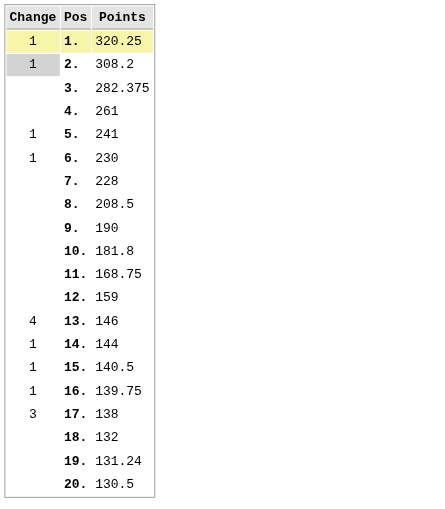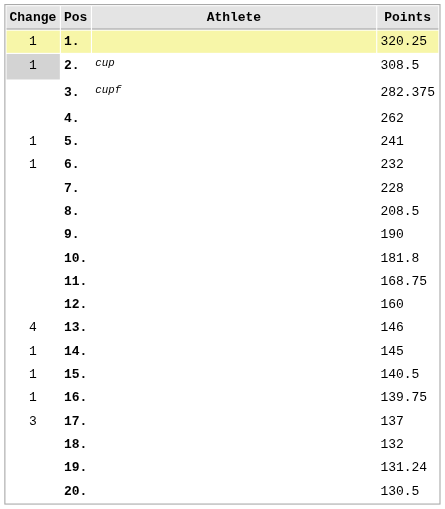 <table cellspacing="1" cellpadding="3" style="border:1px solid #aaa; font-size:90%;float: left; margin-left: 1em;">
 <tr style="background:#e4e4e4;">
 <th style="border-bottom:1px solid #aaa; width:10px;">Change</th>
 <th style="border-bottom:1px solid #aaa; width:10px;">Pos</th>
+<th style="border-bottom:1px solid #aaa; width:250px;">Athlete</th>
 <th style="border-bottom:1px solid #aaa; width:30px;">Points</th>
 </tr>
 <tr style="background:#f7f6a8">
 <td style="text-align:center;"> 1</td>
 <td><strong>1.</strong></td>
+<td></td>
 <td>320.25</td>
 </tr>
 <tr>
 <td style="background: lightgrey; text-align:center;"> 1</td>
 <td><strong>2.</strong></td>
-<td>308.2</td>
+<td> <em><sup>cup</sup></em></td>
+<td>308.5</td>
 </tr>
 <tr>
 <td style="text-align:center;"></td>
 <td><strong>3.</strong></td>
+<td> <em><sup>cupf</sup></em></td>
 <td>282.375</td>
 </tr>
 <tr>
 <td style="text-align:center;"></td>
 <td><strong>4.</strong></td>
-<td>261</td>
+<td></td>
+<td>262</td>
 </tr>
 <tr>
 <td style="text-align:center;"> 1</td>
 <td><strong>5.</strong></td>
+<td></td>
 <td>241</td>
 </tr>
 <tr>
 <td style="text-align:center;"> 1</td>
 <td><strong>6.</strong></td>
-<td>230</td>
+<td></td>
+<td>232</td>
 </tr>
 <tr>
 <td style="text-align:center;"></td>
 <td><strong>7.</strong></td>
+<td></td>
 <td>228</td>
 </tr>
 <tr>
 <td style="text-align:center;"></td>
 <td><strong>8.</strong></td>
+<td></td>
 <td>208.5</td>
 </tr>
 <tr>
 <td style="text-align:center;"></td>
 <td><strong>9.</strong></td>
+<td></td>
 <td>190</td>
 </tr>
 <tr>
 <td style="text-align:center;"></td>
 <td><strong>10.</strong></td>
+<td></td>
 <td>181.8</td>
 </tr>
 <tr>
 <td style="text-align:center;"></td>
 <td><strong>11.</strong></td>
+<td></td>
 <td>168.75</td>
 </tr>
 <tr>
 <td style="text-align:center;"></td>
 <td><strong>12.</strong></td>
-<td>159</td>
+<td></td>
+<td>160</td>
 </tr>
 <tr>
 <td style="text-align:center;"> 4</td>
 <td><strong>13.</strong></td>
+<td></td>
 <td>146</td>
 </tr>
 <tr>
 <td style="text-align:center;"> 1</td>
 <td><strong>14.</strong></td>
-<td>144</td>
+<td></td>
+<td>145</td>
 </tr>
 <tr>
 <td style="text-align:center;"> 1</td>
 <td><strong>15.</strong></td>
+<td></td>
 <td>140.5</td>
 </tr>
 <tr>
 <td style="text-align:center;"> 1</td>
 <td><strong>16.</strong></td>
+<td></td>
 <td>139.75</td>
 </tr>
 <tr>
 <td style="text-align:center;"> 3</td>
 <td><strong>17.</strong></td>
-<td>138</td>
+<td></td>
+<td>137</td>
 </tr>
 <tr>
 <td style="text-align:center;"></td>
 <td><strong>18.</strong></td>
+<td></td>
 <td>132</td>
 </tr>
 <tr>
 <td style="text-align:center;"></td>
 <td><strong>19.</strong></td>
+<td></td>
 <td>131.24</td>
 </tr>
 <tr>
 <td style="text-align:center;"></td>
 <td><strong>20.</strong></td>
+<td></td>
 <td>130.5</td>
 </tr>
 </table>
